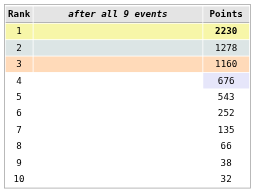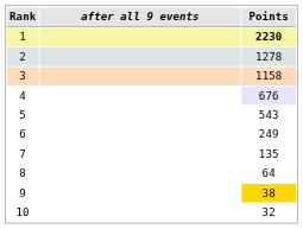 <table cellspacing="1" cellpadding="3" style="border:1px solid #AAAAAA;font-size:86%">
 <tr style="background-color: #E4E4E4;">
 </tr>
 <tr style="background-color: #E4E4E4;">
 <th style="border-bottom:1px solid #AAAAAA; width: 10px;">Rank</th>
 <th style="border-bottom:1px solid #AAAAAA; width: 200px;"><em>after all 9 events</em></th>
 <th style="border-bottom:1px solid #AAAAAA; width: 50px;">Points</th>
 </tr>
 <tr style="background:#f7f6a8;">
 <td align=center>1</td>
 <td><strong></strong></td>
 <td align=center><strong>2230</strong></td>
 </tr>
 <tr style="background:#dce5e5;">
 <td align=center>2</td>
 <td></td>
 <td align=center>1278</td>
 </tr>
 <tr style="background:#ffdab9;">
 <td align=center>3</td>
 <td></td>
-<td align=center>1160</td>
+<td align=center>1158</td>
 </tr>
 <tr>
 <td align=center>4</td>
 <td></td>
 <td align=center style="background: lavender;">676</td>
 </tr>
 <tr>
 <td align=center>5</td>
 <td></td>
 <td align=center>543</td>
 </tr>
 <tr>
 <td align=center>6</td>
 <td></td>
-<td align=center>252</td>
+<td align=center>249</td>
 </tr>
 <tr>
 <td align=center>7</td>
 <td></td>
 <td align=center>135</td>
 </tr>
 <tr>
 <td align=center>8</td>
 <td></td>
-<td align=center>66</td>
+<td align=center>64</td>
 </tr>
 <tr>
 <td align=center>9</td>
 <td></td>
-<td align=center>38</td>
+<td align=center style="background: gold;">38</td>
 </tr>
 <tr>
 <td align=center>10</td>
 <td><br></td>
 <td align=center>32</td>
 </tr>
 </table>
